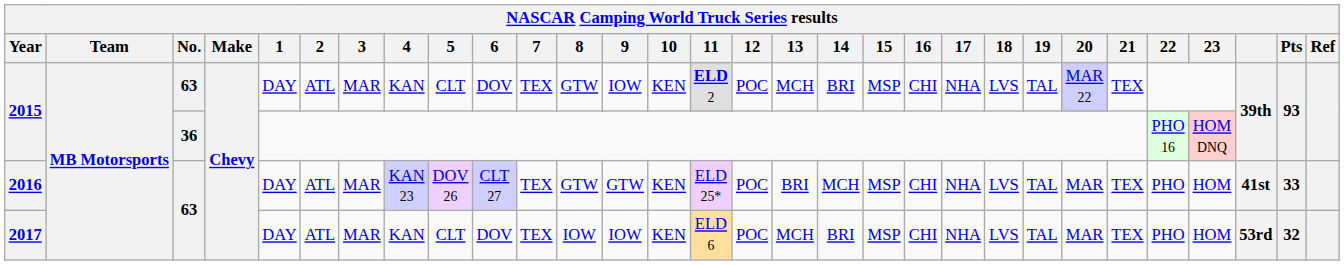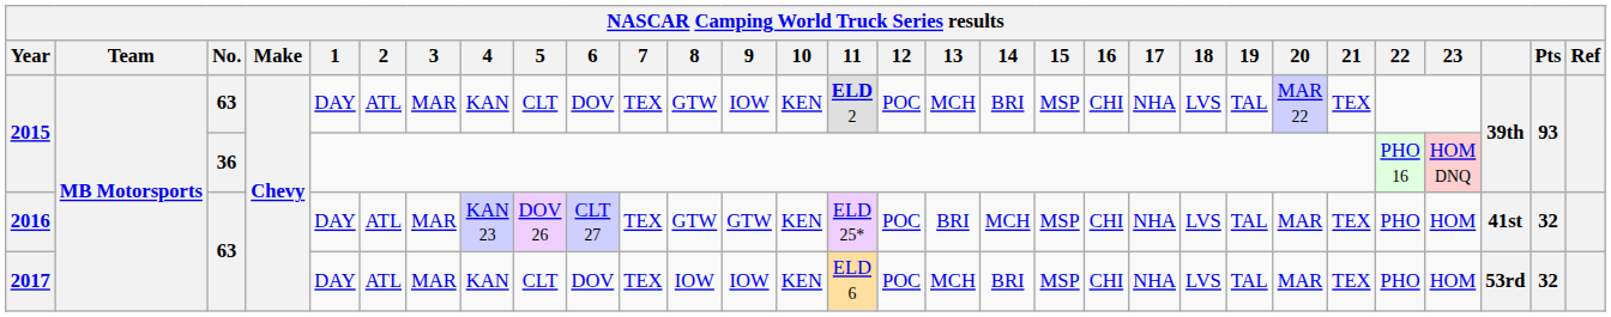 <table class="wikitable" style="text-align:center; font-size:75%">
 <tr>
 <th colspan=45><a href='#'>NASCAR</a> <a href='#'>Camping World Truck Series</a> results</th>
 </tr>
 <tr>
 <th>Year</th>
 <th>Team</th>
 <th>No.</th>
 <th>Make</th>
 <th>1</th>
 <th>2</th>
 <th>3</th>
 <th>4</th>
 <th>5</th>
 <th>6</th>
 <th>7</th>
 <th>8</th>
 <th>9</th>
 <th>10</th>
 <th>11</th>
 <th>12</th>
 <th>13</th>
 <th>14</th>
 <th>15</th>
 <th>16</th>
 <th>17</th>
 <th>18</th>
 <th>19</th>
 <th>20</th>
 <th>21</th>
 <th>22</th>
 <th>23</th>
 <th></th>
 <th>Pts</th>
 <th>Ref</th>
 </tr>
 <tr>
 <th rowspan=2><a href='#'>2015</a></th>
 <th rowspan=4><a href='#'>MB Motorsports</a></th>
 <th>63</th>
 <th rowspan=4><a href='#'>Chevy</a></th>
 <td><a href='#'>DAY</a></td>
 <td><a href='#'>ATL</a></td>
 <td><a href='#'>MAR</a></td>
 <td><a href='#'>KAN</a></td>
 <td><a href='#'>CLT</a></td>
 <td><a href='#'>DOV</a></td>
 <td><a href='#'>TEX</a></td>
 <td><a href='#'>GTW</a></td>
 <td><a href='#'>IOW</a></td>
 <td><a href='#'>KEN</a></td>
 <td style="background:#DFDFDF;"><strong><a href='#'>ELD</a></strong><br><small>2</small></td>
 <td><a href='#'>POC</a></td>
 <td><a href='#'>MCH</a></td>
 <td><a href='#'>BRI</a></td>
 <td><a href='#'>MSP</a></td>
 <td><a href='#'>CHI</a></td>
 <td><a href='#'>NHA</a></td>
 <td><a href='#'>LVS</a></td>
 <td><a href='#'>TAL</a></td>
 <td style="background:#CFCFFF;"><a href='#'>MAR</a><br><small>22</small></td>
 <td><a href='#'>TEX</a></td>
 <td colspan=2></td>
 <th rowspan=2>39th</th>
 <th rowspan=2>93</th>
 <th rowspan=2></th>
 </tr>
 <tr>
 <th>36</th>
 <td colspan=21></td>
 <td style="background:#DFFFDF;"><a href='#'>PHO</a><br><small>16</small></td>
 <td style="background:#FFCFCF;"><a href='#'>HOM</a><br><small>DNQ</small></td>
 </tr>
 <tr>
 <th><a href='#'>2016</a></th>
 <th rowspan=2>63</th>
 <td><a href='#'>DAY</a></td>
 <td><a href='#'>ATL</a></td>
 <td><a href='#'>MAR</a></td>
 <td style="background:#CFCFFF;"><a href='#'>KAN</a><br><small>23</small></td>
 <td style="background:#EFCFFF;"><a href='#'>DOV</a><br><small>26</small></td>
 <td style="background:#CFCFFF;"><a href='#'>CLT</a><br><small>27</small></td>
 <td><a href='#'>TEX</a></td>
 <td><a href='#'>GTW</a></td>
 <td><a href='#'>GTW</a></td>
 <td><a href='#'>KEN</a></td>
 <td style="background:#EFCFFF;"><a href='#'>ELD</a><br><small>25*</small></td>
 <td><a href='#'>POC</a></td>
 <td><a href='#'>BRI</a></td>
 <td><a href='#'>MCH</a></td>
 <td><a href='#'>MSP</a></td>
 <td><a href='#'>CHI</a></td>
 <td><a href='#'>NHA</a></td>
 <td><a href='#'>LVS</a></td>
 <td><a href='#'>TAL</a></td>
 <td><a href='#'>MAR</a></td>
 <td><a href='#'>TEX</a></td>
 <td><a href='#'>PHO</a></td>
 <td><a href='#'>HOM</a></td>
 <th>41st</th>
-<th>33</th>
+<th>32</th>
 <th></th>
 </tr>
 <tr>
 <th><a href='#'>2017</a></th>
 <td><a href='#'>DAY</a></td>
 <td><a href='#'>ATL</a></td>
 <td><a href='#'>MAR</a></td>
 <td><a href='#'>KAN</a></td>
 <td><a href='#'>CLT</a></td>
 <td><a href='#'>DOV</a></td>
 <td><a href='#'>TEX</a></td>
 <td><a href='#'>IOW</a></td>
 <td><a href='#'>IOW</a></td>
 <td><a href='#'>KEN</a></td>
 <td style="background:#FFDF9F;"><a href='#'>ELD</a><br><small>6</small></td>
 <td><a href='#'>POC</a></td>
 <td><a href='#'>MCH</a></td>
 <td><a href='#'>BRI</a></td>
 <td><a href='#'>MSP</a></td>
 <td><a href='#'>CHI</a></td>
 <td><a href='#'>NHA</a></td>
 <td><a href='#'>LVS</a></td>
 <td><a href='#'>TAL</a></td>
 <td><a href='#'>MAR</a></td>
 <td><a href='#'>TEX</a></td>
 <td><a href='#'>PHO</a></td>
 <td><a href='#'>HOM</a></td>
 <th>53rd</th>
 <th>32</th>
 <th rowspan=2></th>
 </tr>
 </table>
